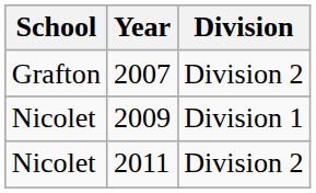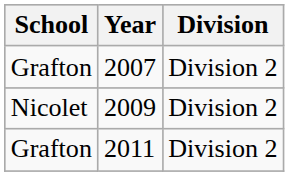 <table class="wikitable">
 <tr>
 <th>School</th>
 <th>Year</th>
 <th>Division</th>
 </tr>
 <tr>
 <td>Grafton</td>
 <td>2007</td>
 <td>Division 2</td>
 </tr>
 <tr>
 <td>Nicolet</td>
 <td>2009</td>
-<td>Division 1</td>
+<td>Division 2</td>
 </tr>
 <tr>
-<td>Nicolet</td>
+<td>Grafton</td>
 <td>2011</td>
 <td>Division 2</td>
 </tr>
 </table>
